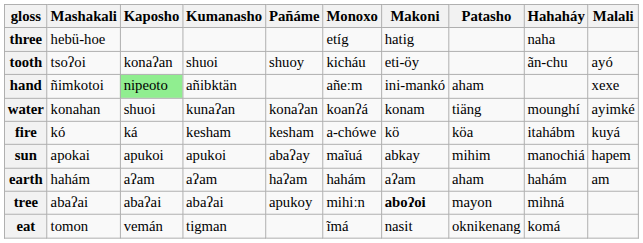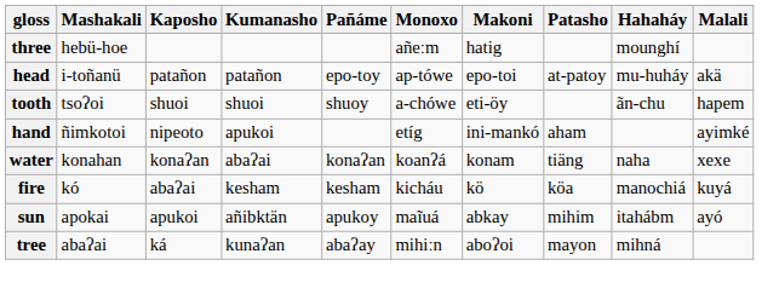 <table class="wikitable sortable">
 <tr>
 <th>gloss</th>
 <th>Mashakali</th>
 <th>Kaposho</th>
 <th>Kumanasho</th>
 <th>Pañáme</th>
 <th>Monoxo</th>
 <th>Makoni</th>
 <th>Patasho</th>
 <th>Hahaháy</th>
 <th>Malali</th>
 </tr>
 <tr>
 <th>three</th>
 <td>hebü-hoe</td>
 <td></td>
 <td></td>
 <td></td>
-<td>etíg</td>
+<td>añeːm</td>
 <td>hatig</td>
 <td></td>
-<td>naha</td>
+<td>mounghí</td>
 <td></td>
+</tr>
+<tr>
+<th>head</th>
+<td>i-toñanü</td>
+<td>patañon</td>
+<td>patañon</td>
+<td>epo-toy</td>
+<td>ap-tówe</td>
+<td>epo-toi</td>
+<td>at-patoy</td>
+<td>mu-huháy</td>
+<td>akä</td>
 </tr>
 <tr>
 <th>tooth</th>
 <td>tsoʔoi</td>
-<td>konaʔan</td>
+<td>shuoi</td>
 <td>shuoi</td>
 <td>shuoy</td>
-<td>kicháu</td>
+<td>a-chówe</td>
 <td>eti-öy</td>
 <td></td>
 <td>ãn-chu</td>
-<td>ayó</td>
+<td>hapem</td>
 </tr>
 <tr>
 <th>hand</th>
 <td>ñimkotoi</td>
-<td style="background: lightgreen;">nipeoto</td>
-<td>añibktän</td>
+<td>nipeoto</td>
+<td>apukoi</td>
 <td></td>
-<td>añeːm</td>
+<td>etíg</td>
 <td>ini-mankó</td>
 <td>aham</td>
 <td></td>
-<td>xexe</td>
+<td>ayimké</td>
 </tr>
 <tr>
 <th>water</th>
 <td>konahan</td>
-<td>shuoi</td>
-<td>kunaʔan</td>
+<td>konaʔan</td>
+<td>abaʔai</td>
 <td>konaʔan</td>
 <td>koanʔá</td>
 <td>konam</td>
 <td>tiäng</td>
-<td>mounghí</td>
-<td>ayimké</td>
+<td>naha</td>
+<td>xexe</td>
 </tr>
 <tr>
 <th>fire</th>
 <td>kó</td>
-<td>ká</td>
+<td>abaʔai</td>
 <td>kesham</td>
 <td>kesham</td>
-<td>a-chówe</td>
+<td>kicháu</td>
 <td>kö</td>
 <td>köa</td>
-<td>itahábm</td>
+<td>manochiá</td>
 <td>kuyá</td>
 </tr>
 <tr>
 <th>sun</th>
 <td>apokai</td>
 <td>apukoi</td>
-<td>apukoi</td>
-<td>abaʔay</td>
+<td>añibktän</td>
+<td>apukoy</td>
 <td>maĩuá</td>
 <td>abkay</td>
 <td>mihim</td>
-<td>manochiá</td>
-<td>hapem</td>
-</tr>
-<tr>
-<th>earth</th>
-<td>hahám</td>
-<td>aʔam</td>
-<td>aʔam</td>
-<td>haʔam</td>
-<td>hahám</td>
-<td>aʔam</td>
-<td>aham</td>
-<td>hahám</td>
-<td>am</td>
+<td>itahábm</td>
+<td>ayó</td>
 </tr>
 <tr>
 <th>tree</th>
 <td>abaʔai</td>
-<td>abaʔai</td>
-<td>abaʔai</td>
-<td>apukoy</td>
+<td>ká</td>
+<td>kunaʔan</td>
+<td>abaʔay</td>
 <td>mihiːn</td>
-<td><strong>aboʔoi</strong></td>
+<td>aboʔoi</td>
 <td>mayon</td>
 <td>mihná</td>
 <td></td>
 </tr>
-<tr>
-<th>eat</th>
-<td>tomon</td>
-<td>vemán</td>
-<td>tigman</td>
-<td></td>
-<td>ĩmá</td>
-<td>nasit</td>
-<td>oknikenang</td>
-<td>komá</td>
-<td></td>
-</tr>
 </table>
